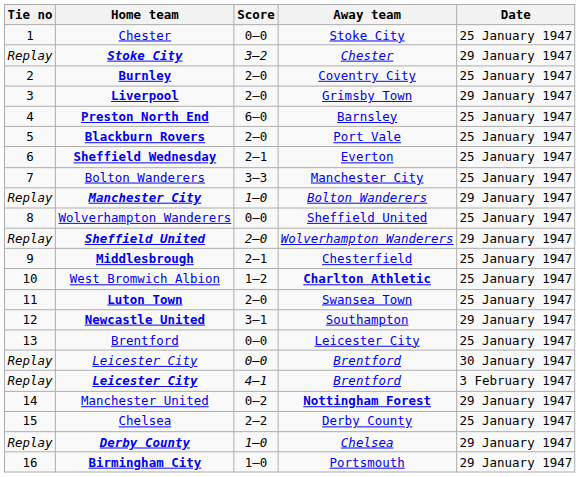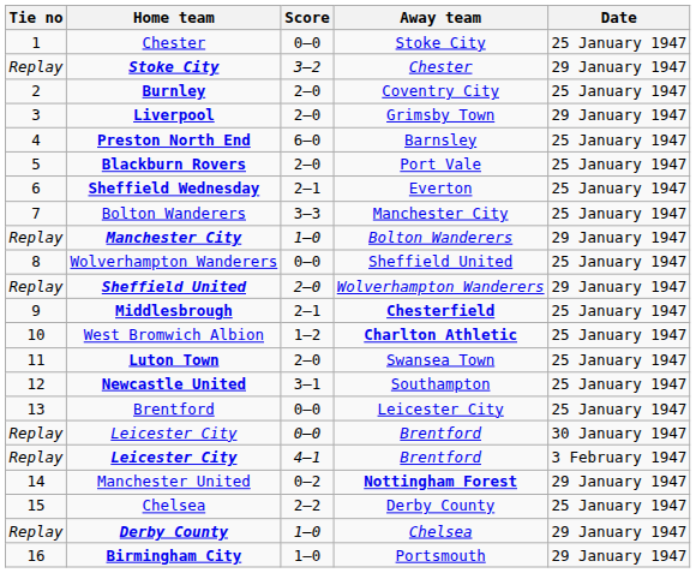 <table class="wikitable" style="text-align: center">
 <tr>
 <th>Tie no</th>
 <th>Home team</th>
 <th>Score</th>
 <th>Away team</th>
 <th>Date</th>
 </tr>
 <tr>
 <td>1</td>
 <td><a href='#'>Chester</a></td>
 <td>0–0</td>
 <td><a href='#'>Stoke City</a></td>
 <td>25 January 1947</td>
 </tr>
 <tr>
 <td><em>Replay</em></td>
 <td><strong><em><a href='#'>Stoke City</a></em></strong></td>
 <td><em>3–2</em></td>
 <td><em><a href='#'>Chester</a></em></td>
 <td>29 January 1947</td>
 </tr>
 <tr>
 <td>2</td>
 <td><strong><a href='#'>Burnley</a></strong></td>
 <td>2–0</td>
 <td><a href='#'>Coventry City</a></td>
 <td>25 January 1947</td>
 </tr>
 <tr>
 <td>3</td>
 <td><strong><a href='#'>Liverpool</a></strong></td>
 <td>2–0</td>
 <td><a href='#'>Grimsby Town</a></td>
 <td>29 January 1947</td>
 </tr>
 <tr>
 <td>4</td>
 <td><strong><a href='#'>Preston North End</a></strong></td>
 <td>6–0</td>
 <td><a href='#'>Barnsley</a></td>
 <td>25 January 1947</td>
 </tr>
 <tr>
 <td>5</td>
 <td><strong><a href='#'>Blackburn Rovers</a></strong></td>
 <td>2–0</td>
 <td><a href='#'>Port Vale</a></td>
 <td>25 January 1947</td>
 </tr>
 <tr>
 <td>6</td>
 <td><strong><a href='#'>Sheffield Wednesday</a></strong></td>
 <td>2–1</td>
 <td><a href='#'>Everton</a></td>
 <td>25 January 1947</td>
 </tr>
 <tr>
 <td>7</td>
 <td><a href='#'>Bolton Wanderers</a></td>
 <td>3–3</td>
 <td><a href='#'>Manchester City</a></td>
 <td>25 January 1947</td>
 </tr>
 <tr>
 <td><em>Replay</em></td>
 <td><strong><em><a href='#'>Manchester City</a></em></strong></td>
 <td><em>1–0</em></td>
 <td><em><a href='#'>Bolton Wanderers</a></em></td>
 <td>29 January 1947</td>
 </tr>
 <tr>
 <td>8</td>
 <td><a href='#'>Wolverhampton Wanderers</a></td>
 <td>0–0</td>
 <td><a href='#'>Sheffield United</a></td>
 <td>25 January 1947</td>
 </tr>
 <tr>
 <td><em>Replay</em></td>
 <td><strong><em><a href='#'>Sheffield United</a></em></strong></td>
 <td><em>2–0</em></td>
 <td><em><a href='#'>Wolverhampton Wanderers</a></em></td>
 <td>29 January 1947</td>
 </tr>
 <tr>
 <td>9</td>
 <td><strong><a href='#'>Middlesbrough</a></strong></td>
 <td>2–1</td>
-<td><a href='#'>Chesterfield</a></td>
+<td><strong><a href='#'>Chesterfield</a></strong></td>
 <td>25 January 1947</td>
 </tr>
 <tr>
 <td>10</td>
 <td><a href='#'>West Bromwich Albion</a></td>
 <td>1–2</td>
 <td><strong><a href='#'>Charlton Athletic</a></strong></td>
 <td>25 January 1947</td>
 </tr>
 <tr>
 <td>11</td>
 <td><strong><a href='#'>Luton Town</a></strong></td>
 <td>2–0</td>
 <td><a href='#'>Swansea Town</a></td>
 <td>25 January 1947</td>
 </tr>
 <tr>
 <td>12</td>
 <td><strong><a href='#'>Newcastle United</a></strong></td>
 <td>3–1</td>
 <td><a href='#'>Southampton</a></td>
-<td>29 January 1947</td>
+<td>25 January 1947</td>
 </tr>
 <tr>
 <td>13</td>
 <td><a href='#'>Brentford</a></td>
 <td>0–0</td>
 <td><a href='#'>Leicester City</a></td>
 <td>25 January 1947</td>
 </tr>
 <tr>
 <td><em>Replay</em></td>
 <td><em><a href='#'>Leicester City</a></em></td>
 <td><em>0–0</em></td>
 <td><em><a href='#'>Brentford</a></em></td>
 <td>30 January 1947</td>
 </tr>
 <tr>
 <td><em>Replay</em></td>
 <td><strong><em><a href='#'>Leicester City</a></em></strong></td>
 <td><em>4–1</em></td>
 <td><em><a href='#'>Brentford</a></em></td>
 <td>3 February 1947</td>
 </tr>
 <tr>
 <td>14</td>
 <td><a href='#'>Manchester United</a></td>
 <td>0–2</td>
 <td><strong><a href='#'>Nottingham Forest</a></strong></td>
 <td>29 January 1947</td>
 </tr>
 <tr>
 <td>15</td>
 <td><a href='#'>Chelsea</a></td>
 <td>2–2</td>
 <td><a href='#'>Derby County</a></td>
 <td>25 January 1947</td>
 </tr>
 <tr>
 <td><em>Replay</em></td>
 <td><strong><em><a href='#'>Derby County</a></em></strong></td>
 <td><em>1–0</em></td>
 <td><em><a href='#'>Chelsea</a></em></td>
 <td>29 January 1947</td>
 </tr>
 <tr>
 <td>16</td>
 <td><strong><a href='#'>Birmingham City</a></strong></td>
 <td>1–0</td>
 <td><a href='#'>Portsmouth</a></td>
 <td>29 January 1947</td>
 </tr>
 </table>
